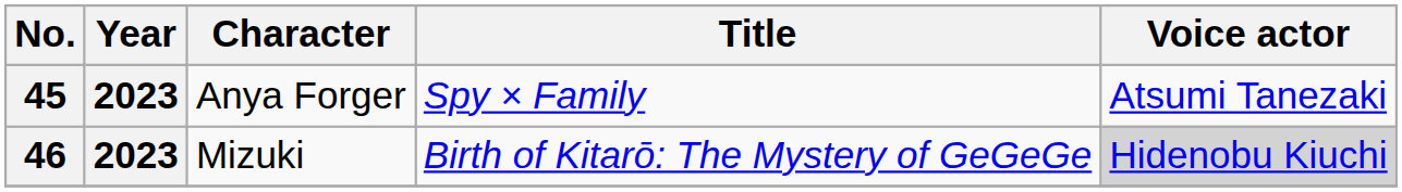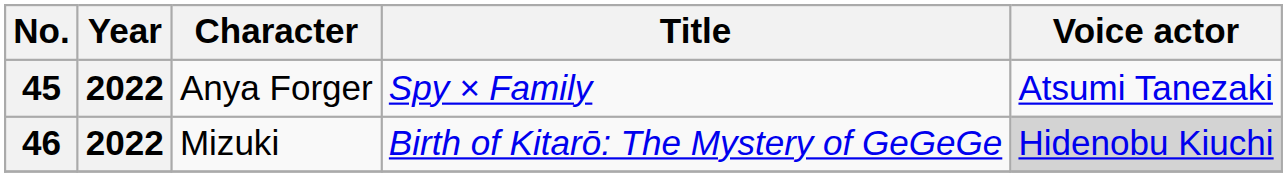 <table class="wikitable">
 <tr>
 <th>No.</th>
 <th>Year</th>
 <th>Character</th>
 <th>Title</th>
 <th>Voice actor</th>
 </tr>
 <tr>
 <th>45</th>
-<th>2023</th>
+<th>2022</th>
 <td>Anya Forger</td>
 <td><em><a href='#'>Spy × Family</a></em></td>
 <td><a href='#'>Atsumi Tanezaki</a></td>
 </tr>
 <tr>
 <th>46</th>
-<th>2023</th>
+<th>2022</th>
 <td>Mizuki</td>
 <td><em><a href='#'>Birth of Kitarō: The Mystery of GeGeGe</a></em></td>
 <td style="background: lightgrey;"><a href='#'>Hidenobu Kiuchi</a></td>
 </tr>
 <tr>
 </tr>
 </table>
